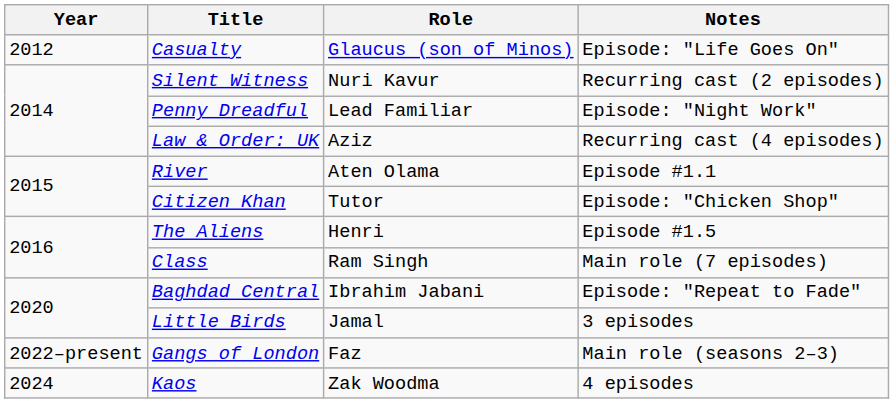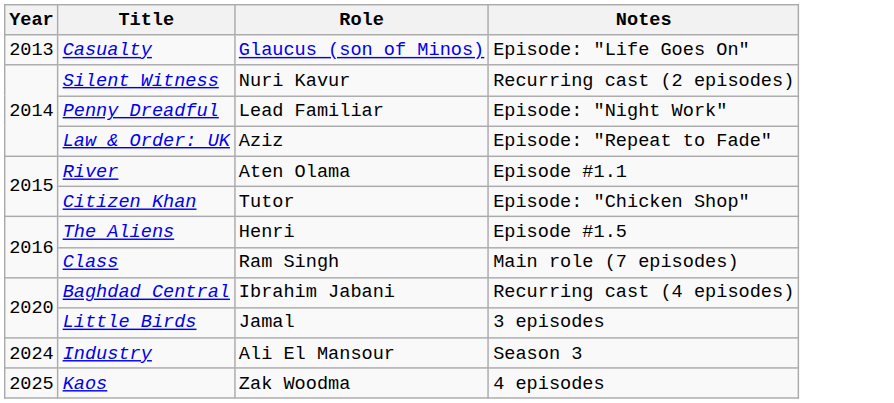 <table class="wikitable sortable">
 <tr>
 <th>Year</th>
 <th>Title</th>
 <th>Role</th>
 <th class="unsortable">Notes</th>
 </tr>
 <tr>
-<td>2012</td>
+<td>2013</td>
 <td><em><a href='#'>Casualty</a></em></td>
 <td><a href='#'>Glaucus (son of Minos)</a></td>
 <td>Episode: "Life Goes On"</td>
 </tr>
 <tr>
 <td rowspan="3">2014</td>
 <td><em><a href='#'>Silent Witness</a></em></td>
 <td>Nuri Kavur</td>
 <td>Recurring cast (2 episodes)</td>
 </tr>
 <tr>
 <td><a href='#'><em>Penny Dreadful</em></a></td>
 <td>Lead Familiar</td>
 <td>Episode: "Night Work"</td>
 </tr>
 <tr>
 <td><em><a href='#'>Law & Order: UK</a></em></td>
 <td>Aziz</td>
-<td>Recurring cast (4 episodes)</td>
+<td>Episode: "Repeat to Fade"</td>
 </tr>
 <tr>
 <td rowspan="2">2015</td>
 <td><em><a href='#'>River</a></em></td>
 <td>Aten Olama</td>
 <td>Episode #1.1</td>
 </tr>
 <tr>
 <td><em><a href='#'>Citizen Khan</a></em></td>
 <td>Tutor</td>
 <td>Episode: "Chicken Shop"</td>
 </tr>
 <tr>
 <td rowspan="2">2016</td>
 <td><em><a href='#'>The Aliens</a></em></td>
 <td>Henri</td>
 <td>Episode #1.5</td>
 </tr>
 <tr>
 <td><em><a href='#'>Class</a></em></td>
 <td>Ram Singh</td>
 <td>Main role (7 episodes)</td>
 </tr>
 <tr>
 <td rowspan="2">2020</td>
 <td><em><a href='#'>Baghdad Central</a></em></td>
 <td>Ibrahim Jabani</td>
-<td>Episode: "Repeat to Fade"</td>
+<td>Recurring cast (4 episodes)</td>
 </tr>
 <tr>
 <td><em><a href='#'>Little Birds</a></em></td>
 <td>Jamal</td>
 <td>3 episodes</td>
 </tr>
 <tr>
-<td>2022–present</td>
-<td><a href='#'><em>Gangs of London</em></a></td>
-<td>Faz</td>
-<td>Main role (seasons 2–3)</td>
+<td>2024</td>
+<td><a href='#'><em>Industry</em></a></td>
+<td>Ali El Mansour</td>
+<td>Season 3</td>
 </tr>
 <tr>
-<td>2024</td>
+<td>2025</td>
 <td><a href='#'><em>Kaos</em></a></td>
 <td>Zak Woodma</td>
 <td>4 episodes</td>
 </tr>
 </table>
